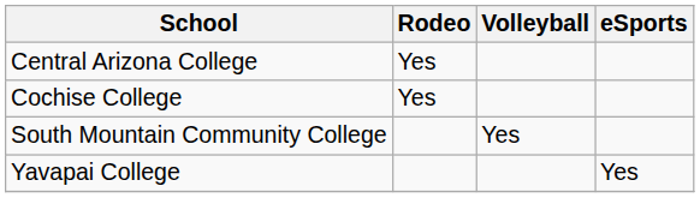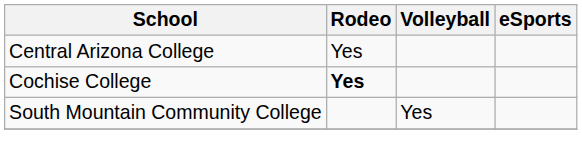 <table class="wikitable">
 <tr>
 <th scope="col">School</th>
 <th scope="col">Rodeo</th>
 <th scope="col">Volleyball</th>
 <th scope="col">eSports</th>
 </tr>
 <tr>
 <td>Central Arizona College</td>
 <td>Yes</td>
 <td></td>
 <td></td>
 </tr>
 <tr>
 <td>Cochise College</td>
-<td>Yes</td>
+<td><strong>Yes</strong></td>
 <td></td>
 <td></td>
 </tr>
 <tr>
 <td>South Mountain Community College</td>
 <td></td>
 <td>Yes</td>
 <td></td>
 </tr>
 <tr>
-<td>Yavapai College</td>
-<td></td>
-<td></td>
-<td>Yes</td>
-</tr>
-<tr>
 </tr>
 </table>
